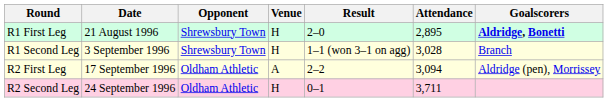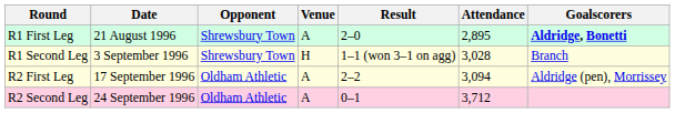 <table class="wikitable">
 <tr>
 <th>Round</th>
 <th>Date</th>
 <th>Opponent</th>
 <th>Venue</th>
 <th>Result</th>
 <th>Attendance</th>
 <th>Goalscorers</th>
 </tr>
 <tr style="background-color: #d0ffe3;">
 <td>R1 First Leg</td>
 <td>21 August 1996</td>
 <td><a href='#'>Shrewsbury Town</a></td>
-<td>H</td>
+<td>A</td>
 <td>2–0</td>
 <td>2,895</td>
 <td><strong><a href='#'>Aldridge</a>, <a href='#'>Bonetti</a></strong></td>
 </tr>
 <tr style="background-color: #ffffdd;">
 <td>R1 Second Leg</td>
 <td>3 September 1996</td>
 <td><a href='#'>Shrewsbury Town</a></td>
 <td>H</td>
 <td>1–1 (won 3–1 on agg)</td>
 <td>3,028</td>
 <td><a href='#'>Branch</a></td>
 </tr>
 <tr style="background-color: #ffffdd;">
 <td>R2 First Leg</td>
 <td>17 September 1996</td>
 <td><a href='#'>Oldham Athletic</a></td>
 <td>A</td>
 <td>2–2</td>
 <td>3,094</td>
 <td><a href='#'>Aldridge</a> (pen), <a href='#'>Morrissey</a></td>
 </tr>
 <tr style="background-color: #ffd0e3;">
 <td>R2 Second Leg</td>
 <td>24 September 1996</td>
 <td><a href='#'>Oldham Athletic</a></td>
-<td>H</td>
+<td>A</td>
 <td>0–1</td>
-<td>3,711</td>
+<td>3,712</td>
 <td></td>
 </tr>
 </table>
